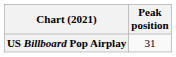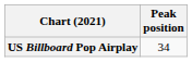 <table class="wikitable sortable plainrowheaders" style="text-align:center">
 <tr>
 <th scope="col">Chart (2021)</th>
 <th scope="col">Peak<br>position</th>
 </tr>
 <tr>
 <th scope="row">US <em>Billboard</em> Pop Airplay</th>
-<td>31</td>
+<td>34</td>
 </tr>
 </table>
